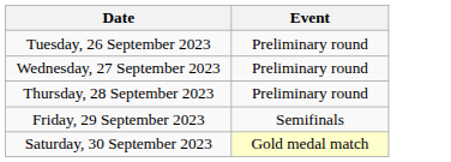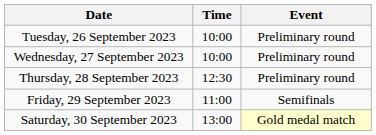 <table class = "wikitable" style="text-align:center;">
 <tr>
 <th width=220>Date</th>
+<th width=50>Time</th>
 <th width=150>Event</th>
 </tr>
 <tr>
 <td>Tuesday, 26 September 2023</td>
+<td>10:00</td>
 <td>Preliminary round</td>
 </tr>
 <tr>
 <td>Wednesday, 27 September 2023</td>
+<td>10:00</td>
 <td>Preliminary round</td>
 </tr>
 <tr>
 <td>Thursday, 28 September 2023</td>
+<td>12:30</td>
 <td>Preliminary round</td>
 </tr>
 <tr>
 <td>Friday, 29 September 2023</td>
+<td>11:00</td>
 <td>Semifinals</td>
 </tr>
 <tr>
 <td>Saturday, 30 September 2023</td>
+<td>13:00</td>
 <td bgcolor=ffffcc>Gold medal match</td>
 </tr>
 </table>
